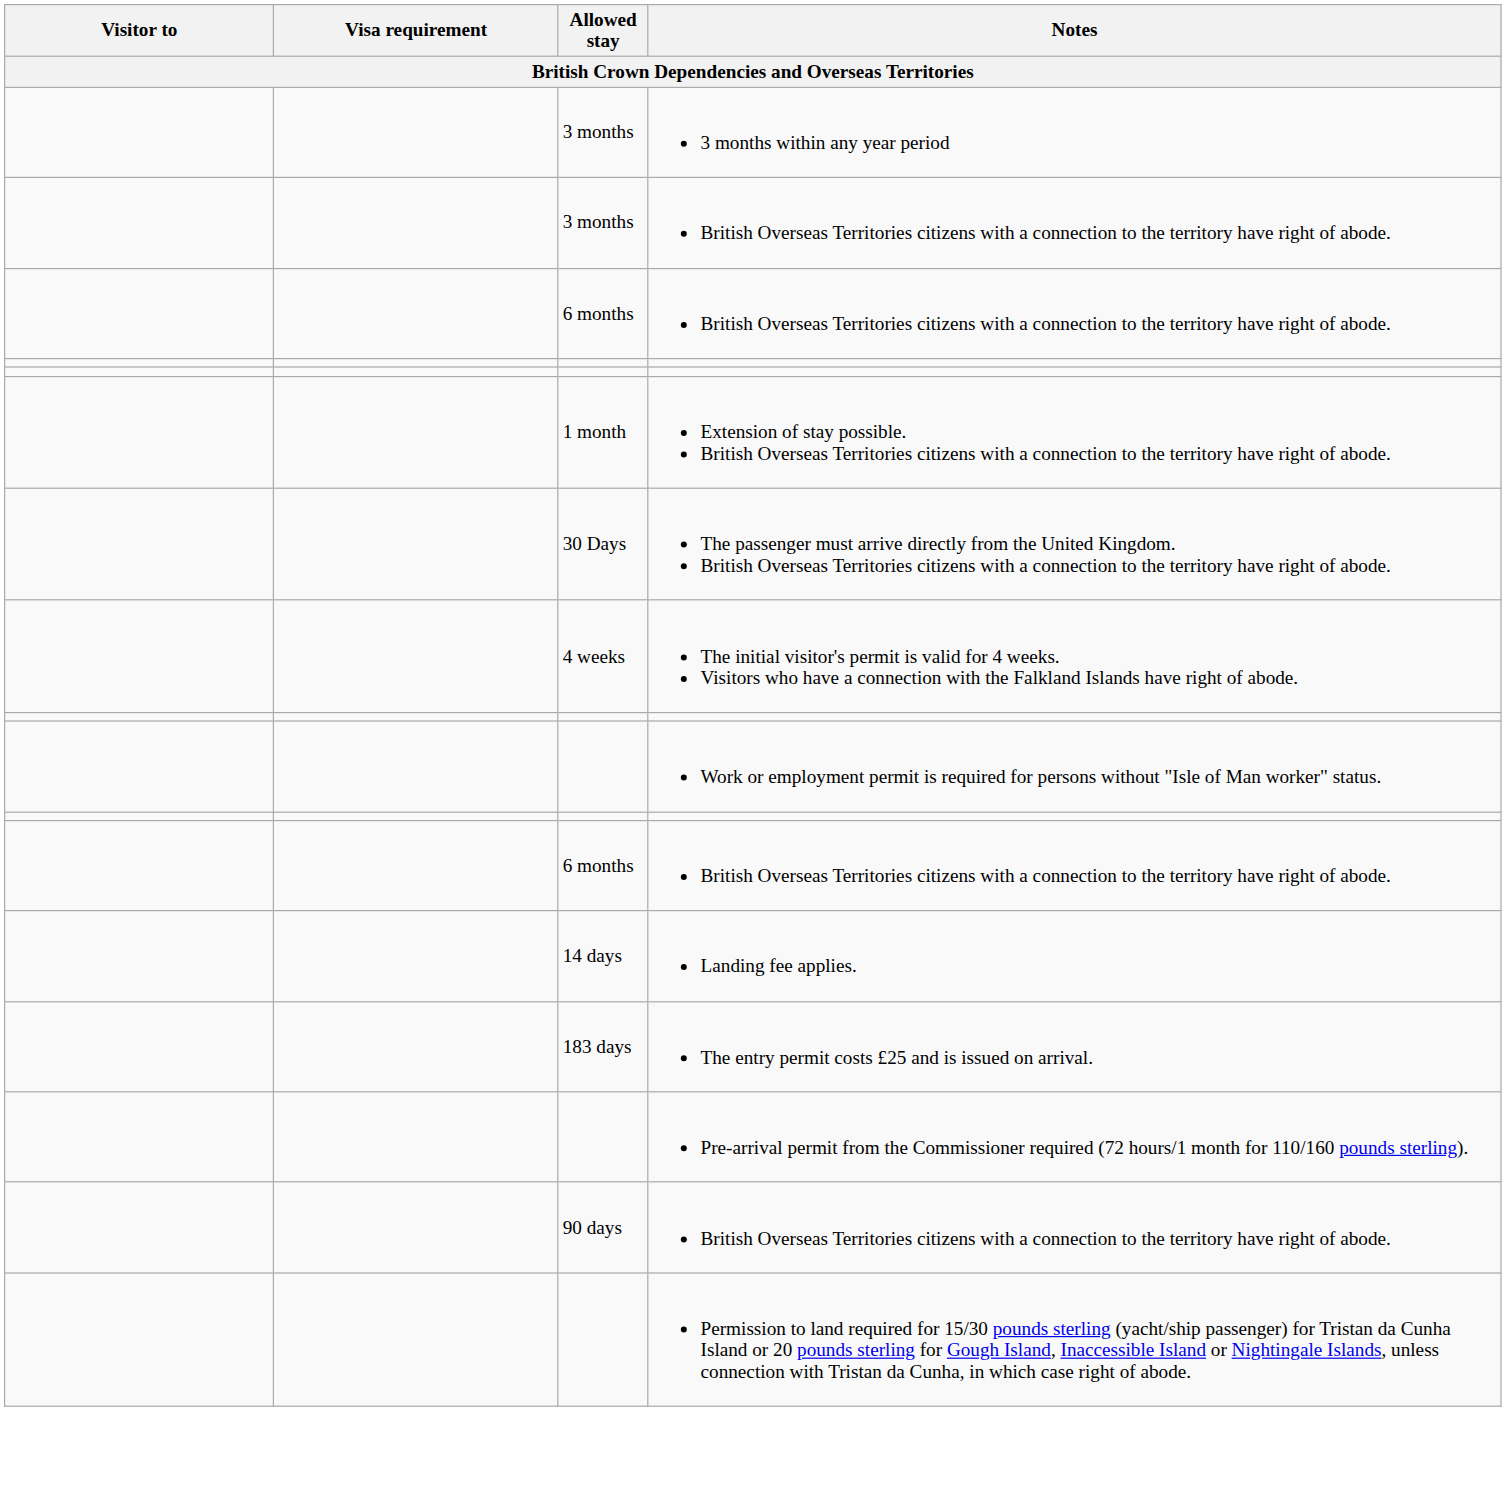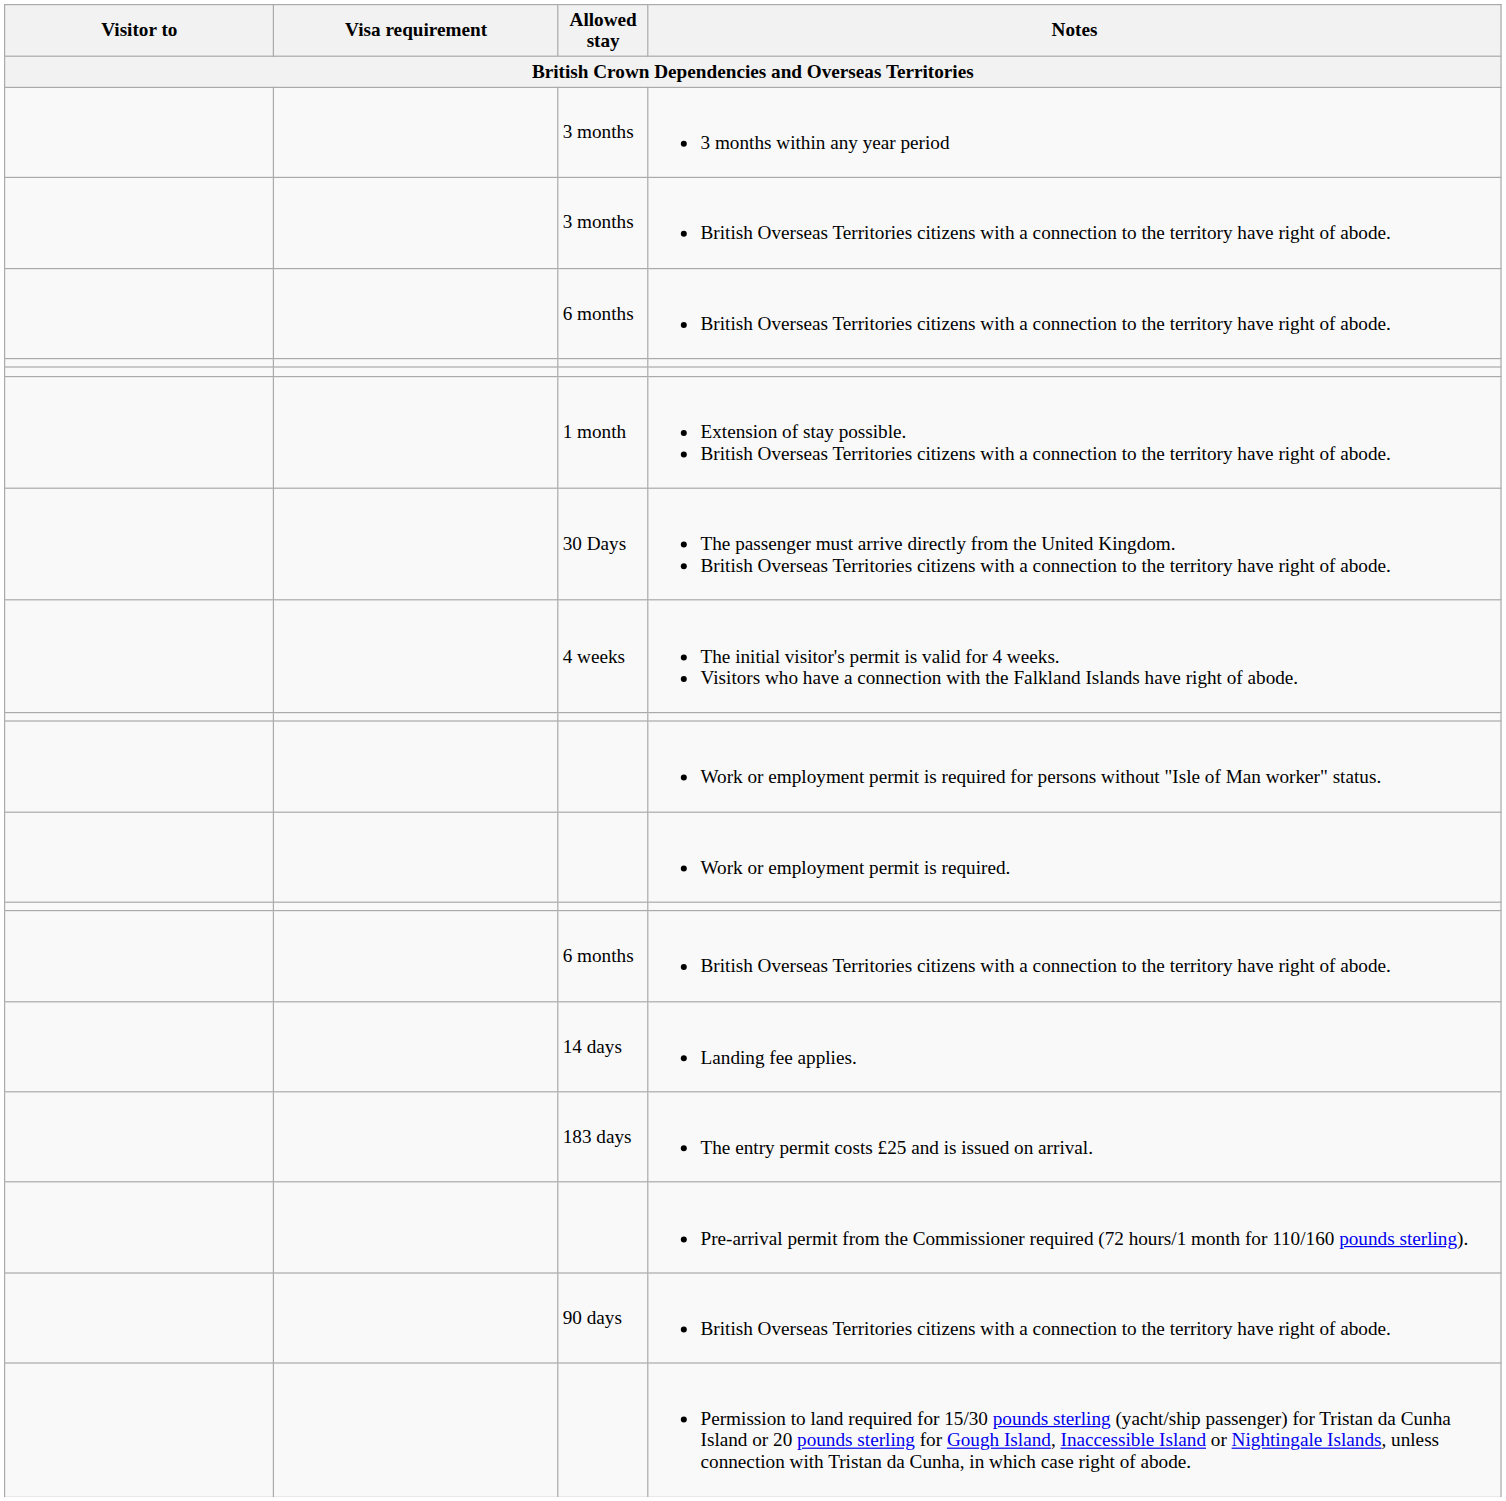 <table class="wikitable" style="text-align: left; table-layout: fixed; ">
 <tr>
 <th style="width:18%;">Visitor to</th>
 <th style="width:19%;">Visa requirement</th>
 <th>Allowed stay</th>
 <th>Notes</th>
 </tr>
 <tr>
 <th colspan="4">British Crown Dependencies and Overseas Territories</th>
 </tr>
 <tr>
 <td></td>
 <td></td>
 <td>3 months</td>
 <td><br><ul><li>3 months within any year period</li></ul></td>
 </tr>
 <tr>
 <td></td>
 <td></td>
 <td>3 months</td>
 <td><br><ul><li>British Overseas Territories citizens with a connection to the territory have right of abode.</li></ul></td>
 </tr>
 <tr>
 <td></td>
 <td></td>
 <td>6 months</td>
 <td><br><ul><li>British Overseas Territories citizens with a connection to the territory have right of abode.</li></ul></td>
 </tr>
 <tr>
 <td></td>
 <td></td>
 <td></td>
 <td></td>
 </tr>
 <tr>
 <td></td>
 <td></td>
 <td></td>
 <td></td>
 </tr>
 <tr>
 <td></td>
 <td></td>
 <td>1 month</td>
 <td><br><ul><li>Extension of stay possible.</li><li>British Overseas Territories citizens with a connection to the territory have right of abode.</li></ul></td>
 </tr>
 <tr>
 <td></td>
 <td></td>
 <td>30 Days</td>
 <td><br><ul><li>The passenger must arrive directly from the United Kingdom.</li><li>British Overseas Territories citizens with a connection to the territory have right of abode.</li></ul></td>
 </tr>
 <tr>
 <td></td>
 <td></td>
 <td>4 weeks</td>
 <td><br><ul><li>The initial visitor's permit is valid for 4 weeks.</li><li>Visitors who have a connection with the Falkland Islands have right of abode.</li></ul></td>
 </tr>
 <tr>
 <td></td>
 <td></td>
 <td></td>
 <td></td>
 </tr>
 <tr>
 <td></td>
 <td></td>
 <td></td>
 <td><br><ul><li>Work or employment permit is required for persons without "Isle of Man worker" status.</li></ul></td>
 </tr>
 <tr>
 <td></td>
 <td></td>
 <td></td>
+<td><br><ul><li>Work or employment permit is required.</li></ul></td>
+</tr>
+<tr>
+<td></td>
+<td></td>
+<td></td>
 <td></td>
 </tr>
 <tr>
 <td></td>
 <td></td>
 <td>6 months</td>
 <td><br><ul><li>British Overseas Territories citizens with a connection to the territory have right of abode.</li></ul></td>
 </tr>
 <tr>
 <td></td>
 <td></td>
 <td>14 days</td>
 <td><br><ul><li>Landing fee applies.</li></ul></td>
 </tr>
 <tr>
 <td></td>
 <td></td>
 <td>183 days</td>
 <td><br><ul><li>The entry permit costs £25 and is issued on arrival.</li></ul></td>
 </tr>
 <tr>
 <td></td>
 <td></td>
 <td></td>
 <td><br><ul><li>Pre-arrival permit from the Commissioner required (72 hours/1 month for 110/160 <a href='#'>pounds sterling</a>).</li></ul></td>
 </tr>
 <tr>
 <td></td>
 <td></td>
 <td>90 days</td>
 <td><br><ul><li>British Overseas Territories citizens with a connection to the territory have right of abode.</li></ul></td>
 </tr>
 <tr>
 <td></td>
 <td></td>
 <td></td>
 <td><br><ul><li>Permission to land required for 15/30 <a href='#'>pounds sterling</a> (yacht/ship passenger) for Tristan da Cunha Island or 20 <a href='#'>pounds sterling</a> for <a href='#'>Gough Island</a>, <a href='#'>Inaccessible Island</a> or <a href='#'>Nightingale Islands</a>, unless connection with Tristan da Cunha, in which case right of abode.</li></ul></td>
 </tr>
 </table>
